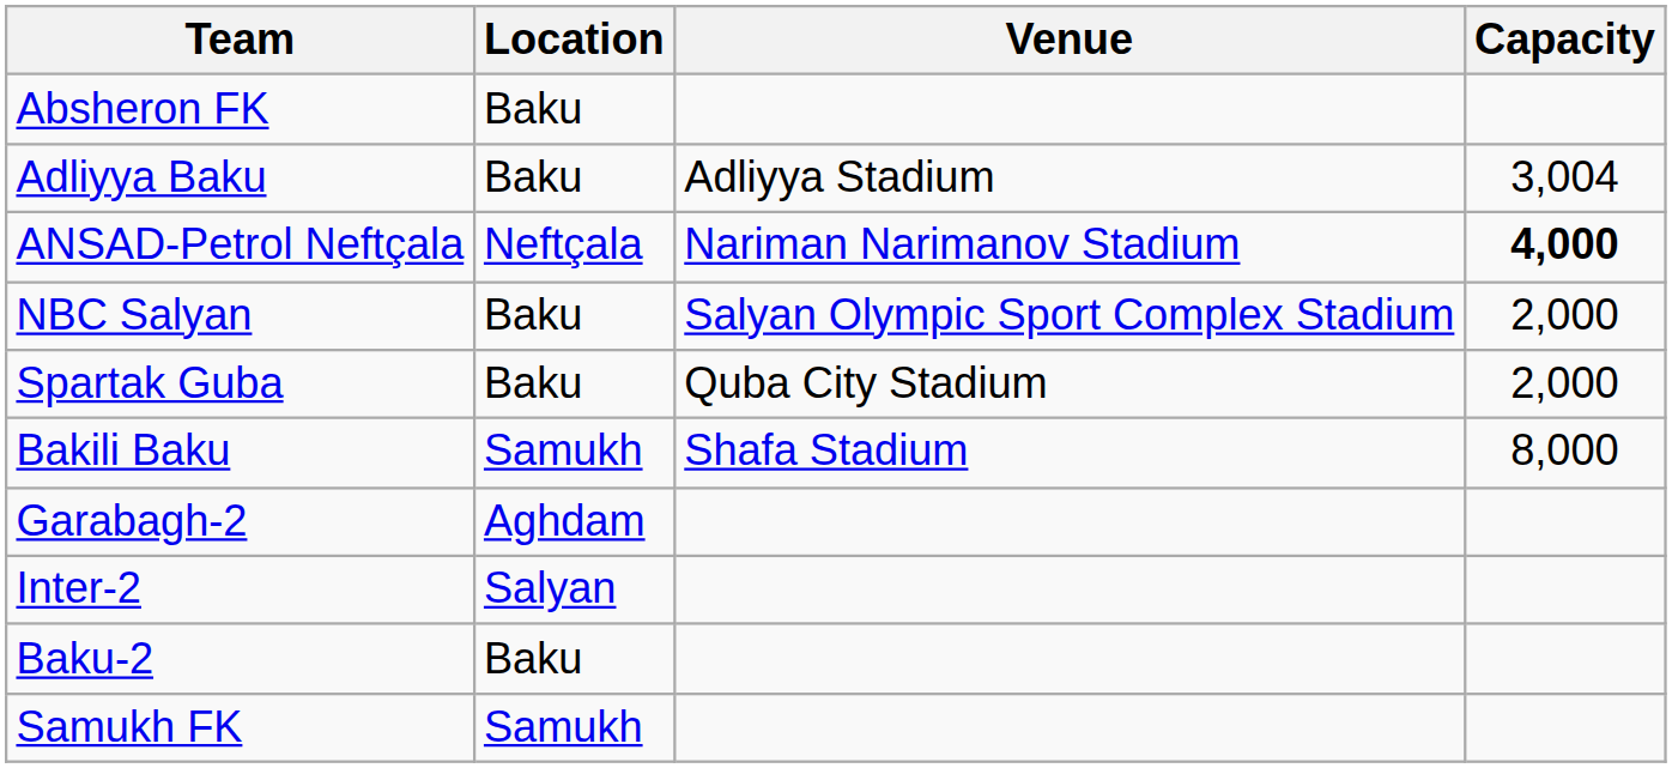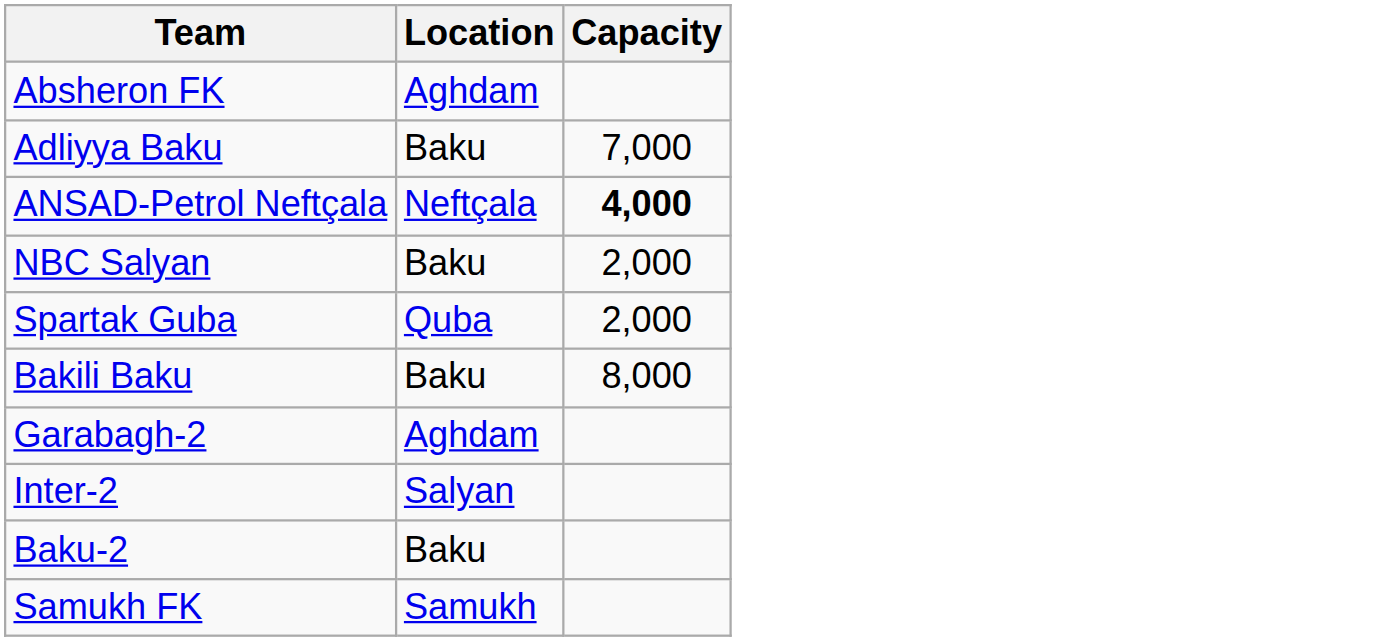 <table class="wikitable sortable">
 <tr>
 <th>Team</th>
 <th>Location</th>
-<th>Venue</th>
 <th>Capacity</th>
 </tr>
 <tr>
 <td><a href='#'>Absheron FK</a></td>
-<td>Baku</td>
-<td></td>
+<td><a href='#'>Aghdam</a></td>
 <td style="text-align:center;"></td>
 </tr>
 <tr>
 <td><a href='#'>Adliyya Baku</a></td>
 <td>Baku</td>
-<td>Adliyya Stadium</td>
-<td style="text-align:center;">3,004</td>
+<td style="text-align:center;">7,000</td>
 </tr>
 <tr>
 <td><a href='#'>ANSAD-Petrol Neftçala</a></td>
 <td><a href='#'>Neftçala</a></td>
-<td><a href='#'>Nariman Narimanov Stadium</a></td>
 <td style="text-align:center;"><strong>4,000</strong></td>
 </tr>
 <tr>
 <td><a href='#'>NBC Salyan</a></td>
 <td>Baku</td>
-<td><a href='#'>Salyan Olympic Sport Complex Stadium</a></td>
 <td style="text-align:center;">2,000</td>
 </tr>
 <tr>
 <td><a href='#'>Spartak Guba</a></td>
-<td>Baku</td>
-<td>Quba City Stadium</td>
+<td><a href='#'>Quba</a></td>
 <td style="text-align:center;">2,000</td>
 </tr>
 <tr>
 <td><a href='#'>Bakili Baku</a></td>
-<td><a href='#'>Samukh</a></td>
-<td><a href='#'>Shafa Stadium</a></td>
+<td>Baku</td>
 <td style="text-align:center;">8,000</td>
 </tr>
 <tr>
 <td><a href='#'>Garabagh-2</a></td>
 <td><a href='#'>Aghdam</a></td>
-<td></td>
 <td style="text-align:center;"></td>
 </tr>
 <tr>
 <td><a href='#'>Inter-2</a></td>
 <td><a href='#'>Salyan</a></td>
-<td></td>
 <td style="text-align:center;"></td>
 </tr>
 <tr>
 <td><a href='#'>Baku-2</a></td>
 <td>Baku</td>
-<td></td>
 <td style="text-align:center;"></td>
 </tr>
 <tr>
 <td><a href='#'>Samukh FK</a></td>
 <td><a href='#'>Samukh</a></td>
-<td></td>
 <td style="text-align:center;"></td>
 </tr>
 </table>
